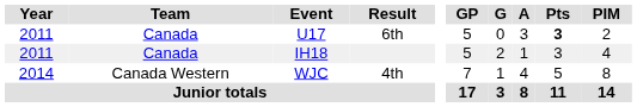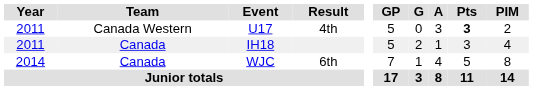 <table border="0" cellpadding="1" cellspacing="0" style="text-align:center; width:40em">
 <tr ALIGN="centre" bgcolor="#e0e0e0">
 <th>Year</th>
 <th>Team</th>
 <th>Event</th>
 <th>Result</th>
 <th rowspan="99" bgcolor="#ffffff"> </th>
 <th>GP</th>
 <th>G</th>
 <th>A</th>
 <th>Pts</th>
 <th>PIM</th>
 </tr>
 <tr ALIGN="centre">
 <td><a href='#'>2011</a></td>
-<td><a href='#'>Canada</a></td>
+<td>Canada Western</td>
 <td><a href='#'>U17</a></td>
-<td>6th</td>
+<td>4th</td>
 <td>5</td>
 <td>0</td>
 <td>3</td>
 <td><strong>3</strong></td>
 <td>2</td>
 </tr>
 <tr ALIGN="centre" bgcolor="#f0f0f0">
 <td><a href='#'>2011</a></td>
 <td><a href='#'>Canada</a></td>
 <td><a href='#'>IH18</a></td>
 <td></td>
 <td>5</td>
 <td>2</td>
 <td>1</td>
 <td>3</td>
 <td>4</td>
 </tr>
 <tr ALIGN="centre">
 <td><a href='#'>2014</a></td>
-<td>Canada Western</td>
+<td><a href='#'>Canada</a></td>
 <td><a href='#'>WJC</a></td>
-<td>4th</td>
+<td>6th</td>
 <td>7</td>
 <td>1</td>
 <td>4</td>
 <td>5</td>
 <td>8</td>
 </tr>
 <tr bgcolor="#e0e0e0">
 <th colspan="4">Junior totals</th>
 <th>17</th>
 <th>3</th>
 <th>8</th>
 <th>11</th>
 <th>14</th>
 </tr>
 </table>
